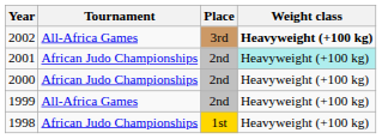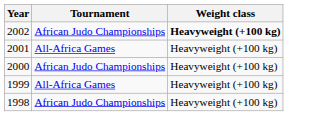 <table class=wikitable>
 <tr>
 <th>Year</th>
 <th>Tournament</th>
-<th>Place</th>
 <th>Weight class</th>
 </tr>
 <tr>
 <td>2002</td>
-<td><a href='#'>All-Africa Games</a></td>
-<td bgcolor="cc9966" align="center">3rd</td>
+<td><a href='#'>African Judo Championships</a></td>
 <td><strong>Heavyweight (+100 kg)</strong></td>
 </tr>
 <tr>
 <td>2001</td>
-<td><a href='#'>African Judo Championships</a></td>
-<td bgcolor="silver" align="center">2nd</td>
-<td style="background: paleturquoise;">Heavyweight (+100 kg)</td>
+<td><a href='#'>All-Africa Games</a></td>
+<td>Heavyweight (+100 kg)</td>
 </tr>
 <tr>
 <td>2000</td>
 <td><a href='#'>African Judo Championships</a></td>
-<td bgcolor="silver" align="center">2nd</td>
 <td>Heavyweight (+100 kg)</td>
 </tr>
 <tr>
 <td>1999</td>
 <td><a href='#'>All-Africa Games</a></td>
-<td bgcolor="silver" align="center">2nd</td>
 <td>Heavyweight (+100 kg)</td>
 </tr>
 <tr>
 <td>1998</td>
 <td><a href='#'>African Judo Championships</a></td>
-<td bgcolor="gold" align="center">1st</td>
 <td>Heavyweight (+100 kg)</td>
 </tr>
 </table>
